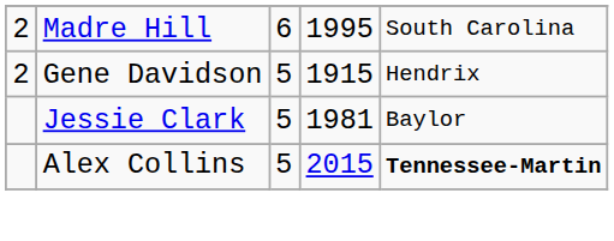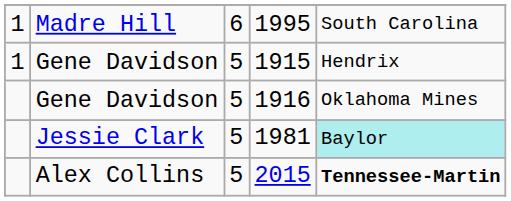 <table class="wikitable">
 <tr>
 </tr>
 <tr>
-<td>2</td>
+<td>1</td>
 <td><a href='#'>Madre Hill</a></td>
 <td>6</td>
 <td>1995</td>
 <td style="font-size:80%;">South Carolina</td>
 </tr>
 <tr>
-<td>2</td>
+<td>1</td>
 <td>Gene Davidson</td>
 <td>5</td>
 <td>1915</td>
 <td style="font-size:80%;">Hendrix</td>
 </tr>
 <tr>
 <td></td>
+<td>Gene Davidson</td>
+<td>5</td>
+<td>1916</td>
+<td style="font-size:80%;">Oklahoma Mines</td>
+</tr>
+<tr>
+<td></td>
 <td><a href='#'>Jessie Clark</a></td>
 <td>5</td>
 <td>1981</td>
-<td style="font-size:80%;">Baylor</td>
+<td style="background: paleturquoise; font-size:80%;">Baylor</td>
 </tr>
 <tr>
 <td></td>
 <td>Alex Collins</td>
 <td>5</td>
 <td><a href='#'>2015</a></td>
 <td style="font-size:80%;"><strong>Tennessee-Martin</strong></td>
 </tr>
 </table>
